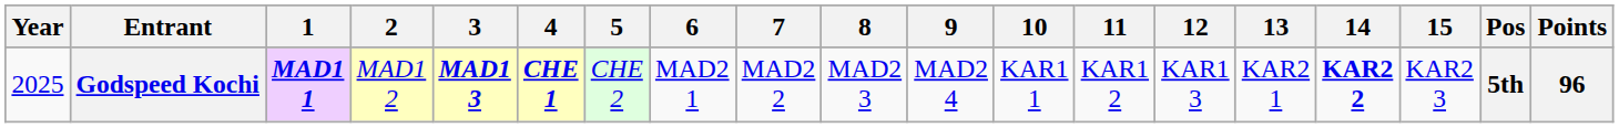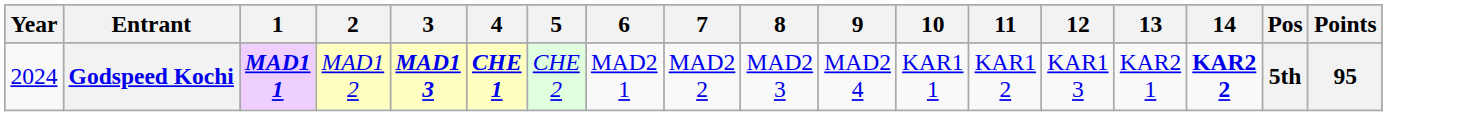 <table class="wikitable" style="text-align:center; font-size:85%">
 <tr>
 <th>Year</th>
 <th>Entrant</th>
 <th>1</th>
 <th>2</th>
 <th>3</th>
 <th>4</th>
 <th>5</th>
 <th>6</th>
 <th>7</th>
 <th>8</th>
 <th>9</th>
 <th>10</th>
 <th>11</th>
 <th>12</th>
 <th>13</th>
 <th>14</th>
-<th>15</th>
 <th>Pos</th>
 <th>Points</th>
 </tr>
 <tr>
-<td><a href='#'>2025</a></td>
+<td><a href='#'>2024</a></td>
 <th nowrap><a href='#'>Godspeed Kochi</a></th>
 <td style="background:#EFCFFF;"><strong><em><a href='#'>MAD1<br>1</a></em></strong><br></td>
 <td style="background:#FFFFBF;"><em><a href='#'>MAD1<br>2</a></em><br></td>
 <td style="background:#FFFFBF;"><strong><em><a href='#'>MAD1<br>3</a></em></strong><br></td>
 <td style="background:#FFFFBF;"><strong><em><a href='#'>CHE<br>1</a></em></strong><br></td>
 <td style="background:#DFFFDF;"><em><a href='#'>CHE<br>2</a></em><br></td>
 <td><a href='#'>MAD2<br>1</a></td>
 <td><a href='#'>MAD2<br>2</a></td>
 <td><a href='#'>MAD2<br>3</a></td>
 <td><a href='#'>MAD2<br>4</a></td>
 <td><a href='#'>KAR1<br>1</a></td>
 <td><a href='#'>KAR1<br>2</a></td>
 <td><a href='#'>KAR1<br>3</a></td>
 <td><a href='#'>KAR2<br>1</a></td>
 <td><strong><a href='#'>KAR2<br>2</a></strong></td>
-<td><a href='#'>KAR2<br>3</a></td>
 <th>5th</th>
-<th>96</th>
+<th>95</th>
 </tr>
 </table>
